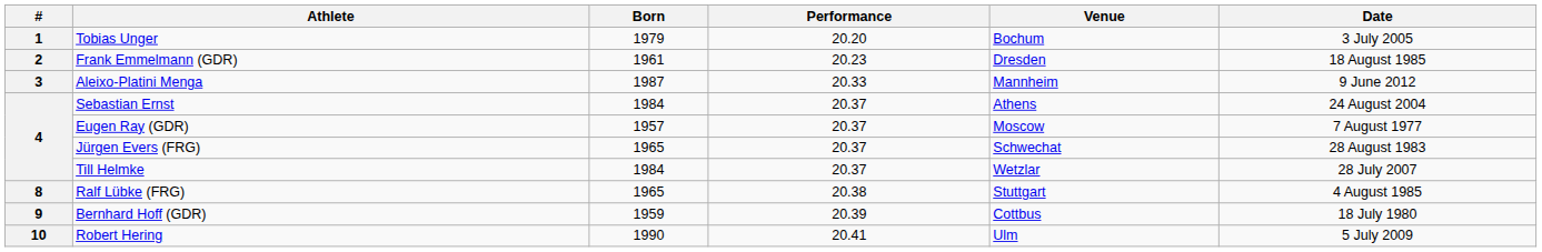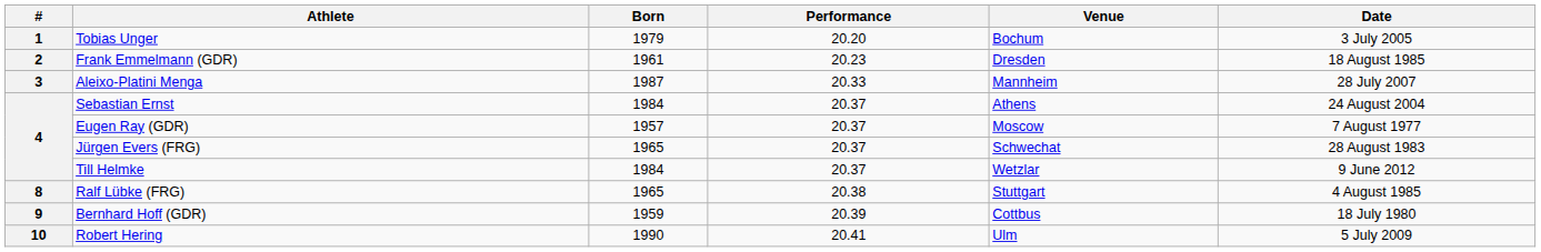 <table class="wikitable" width=100% style="font-size:90%; text-align:center;">
 <tr>
 <th>#</th>
 <th>Athlete</th>
 <th>Born</th>
 <th>Performance</th>
 <th>Venue</th>
 <th>Date</th>
 </tr>
 <tr>
 <th>1</th>
 <td align=left><a href='#'>Tobias Unger</a></td>
 <td>1979</td>
 <td>20.20</td>
 <td align=left> <a href='#'>Bochum</a></td>
 <td>3 July 2005</td>
 </tr>
 <tr>
 <th>2</th>
 <td align=left><a href='#'>Frank Emmelmann</a> (GDR)</td>
 <td>1961</td>
 <td>20.23</td>
 <td align=left> <a href='#'>Dresden</a></td>
 <td>18 August 1985</td>
 </tr>
 <tr>
 <th>3</th>
 <td align=left><a href='#'>Aleixo-Platini Menga</a></td>
 <td>1987</td>
 <td>20.33</td>
 <td align=left> <a href='#'>Mannheim</a></td>
-<td>9 June 2012</td>
+<td>28 July 2007</td>
 </tr>
 <tr>
 <th rowspan=4>4</th>
 <td align=left><a href='#'>Sebastian Ernst</a></td>
 <td>1984</td>
 <td>20.37</td>
 <td align=left> <a href='#'>Athens</a></td>
 <td>24 August 2004</td>
 </tr>
 <tr>
 <td align=left><a href='#'>Eugen Ray</a> (GDR)</td>
 <td>1957</td>
 <td>20.37</td>
 <td align=left> <a href='#'>Moscow</a></td>
 <td>7 August 1977</td>
 </tr>
 <tr>
 <td align=left><a href='#'>Jürgen Evers</a> (FRG)</td>
 <td>1965</td>
 <td>20.37</td>
 <td align=left> <a href='#'>Schwechat</a></td>
 <td>28 August 1983</td>
 </tr>
 <tr>
 <td align=left><a href='#'>Till Helmke</a></td>
 <td>1984</td>
 <td>20.37</td>
 <td align=left> <a href='#'>Wetzlar</a></td>
-<td>28 July 2007</td>
+<td>9 June 2012</td>
 </tr>
 <tr>
 <th>8</th>
 <td align=left><a href='#'>Ralf Lübke</a> (FRG)</td>
 <td>1965</td>
 <td>20.38</td>
 <td align=left> <a href='#'>Stuttgart</a></td>
 <td>4 August 1985</td>
 </tr>
 <tr>
 <th>9</th>
 <td align=left><a href='#'>Bernhard Hoff</a> (GDR)</td>
 <td>1959</td>
 <td>20.39</td>
 <td align=left> <a href='#'>Cottbus</a></td>
 <td>18 July 1980</td>
 </tr>
 <tr>
 <th>10</th>
 <td align=left><a href='#'>Robert Hering</a></td>
 <td>1990</td>
 <td>20.41</td>
 <td align=left> <a href='#'>Ulm</a></td>
 <td>5 July 2009</td>
 </tr>
 </table>
